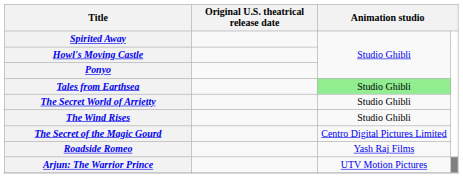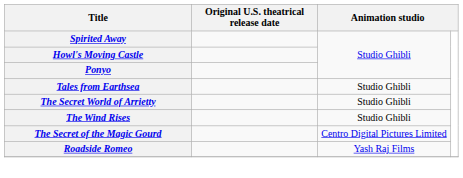 <table class="wikitable sortable plainrowheaders">
 <tr style="color:black">
 <th scope="col" style="width:295px;">Title</th>
 <th scope="col" style="width:195px;">Original U.S. theatrical release date</th>
 <th colspan="2" scope="col" style="padding:0 8px; width:210px;">Animation studio</th>
 </tr>
 <tr>
 <th scope="row"><em><a href='#'>Spirited Away</a></em></th>
 <td></td>
 <td style="text-align:center;" rowspan="3"><a href='#'>Studio Ghibli</a></td>
 <td style="background:white;" rowspan="8"> </td>
 </tr>
 <tr>
 <th scope="row"><em><a href='#'>Howl's Moving Castle</a></em></th>
 <td></td>
 </tr>
 <tr>
 <th scope="row"><em><a href='#'>Ponyo</a></em></th>
 <td></td>
 </tr>
 <tr>
 <th scope="row"><em><a href='#'>Tales from Earthsea</a></em></th>
 <td></td>
-<td style="background: lightgreen; text-align:center;">Studio Ghibli</td>
+<td style="text-align:center;">Studio Ghibli</td>
 </tr>
 <tr>
 <th scope="row"><em><a href='#'>The Secret World of Arrietty</a></em></th>
 <td></td>
 <td style="text-align:center;">Studio Ghibli</td>
 </tr>
 <tr>
 <th scope="row"><em><a href='#'>The Wind Rises</a></em></th>
 <td></td>
 <td style="text-align:center;">Studio Ghibli</td>
 </tr>
 <tr>
 <th scope="row"><em><a href='#'>The Secret of the Magic Gourd</a></em></th>
 <td> </td>
 <td style="text-align:center;"><a href='#'>Centro Digital Pictures Limited</a></td>
 </tr>
 <tr>
 <th scope="row"><em><a href='#'>Roadside Romeo</a></em></th>
 <td> </td>
 <td style="text-align:center;"><a href='#'>Yash Raj Films</a></td>
 </tr>
 <tr>
-<th scope="row"><em><a href='#'>Arjun: The Warrior Prince</a></em></th>
-<td> </td>
-<td style="text-align:center;"><a href='#'>UTV Motion Pictures</a></td>
-<td style="background:gray;"> </td>
-</tr>
-<tr>
 </tr>
 </table>
